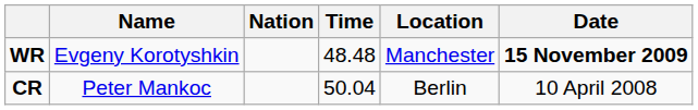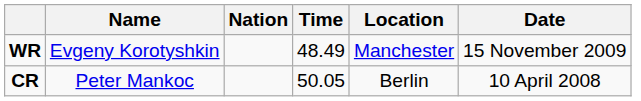 <table class=wikitable style=text-align:center>
 <tr>
 <th></th>
 <th>Name</th>
 <th>Nation</th>
 <th>Time</th>
 <th>Location</th>
 <th>Date</th>
 </tr>
 <tr>
 <td><strong>WR</strong></td>
 <td><a href='#'>Evgeny Korotyshkin</a></td>
 <td></td>
-<td align=left>48.48</td>
+<td align=left>48.49</td>
 <td><a href='#'>Manchester</a></td>
-<td><strong>15 November 2009</strong></td>
+<td>15 November 2009</td>
 </tr>
 <tr>
 <td><strong>CR</strong></td>
 <td><a href='#'>Peter Mankoc</a></td>
 <td></td>
-<td align=left>50.04</td>
+<td align=left>50.05</td>
 <td>Berlin</td>
 <td>10 April 2008</td>
 </tr>
 </table>
